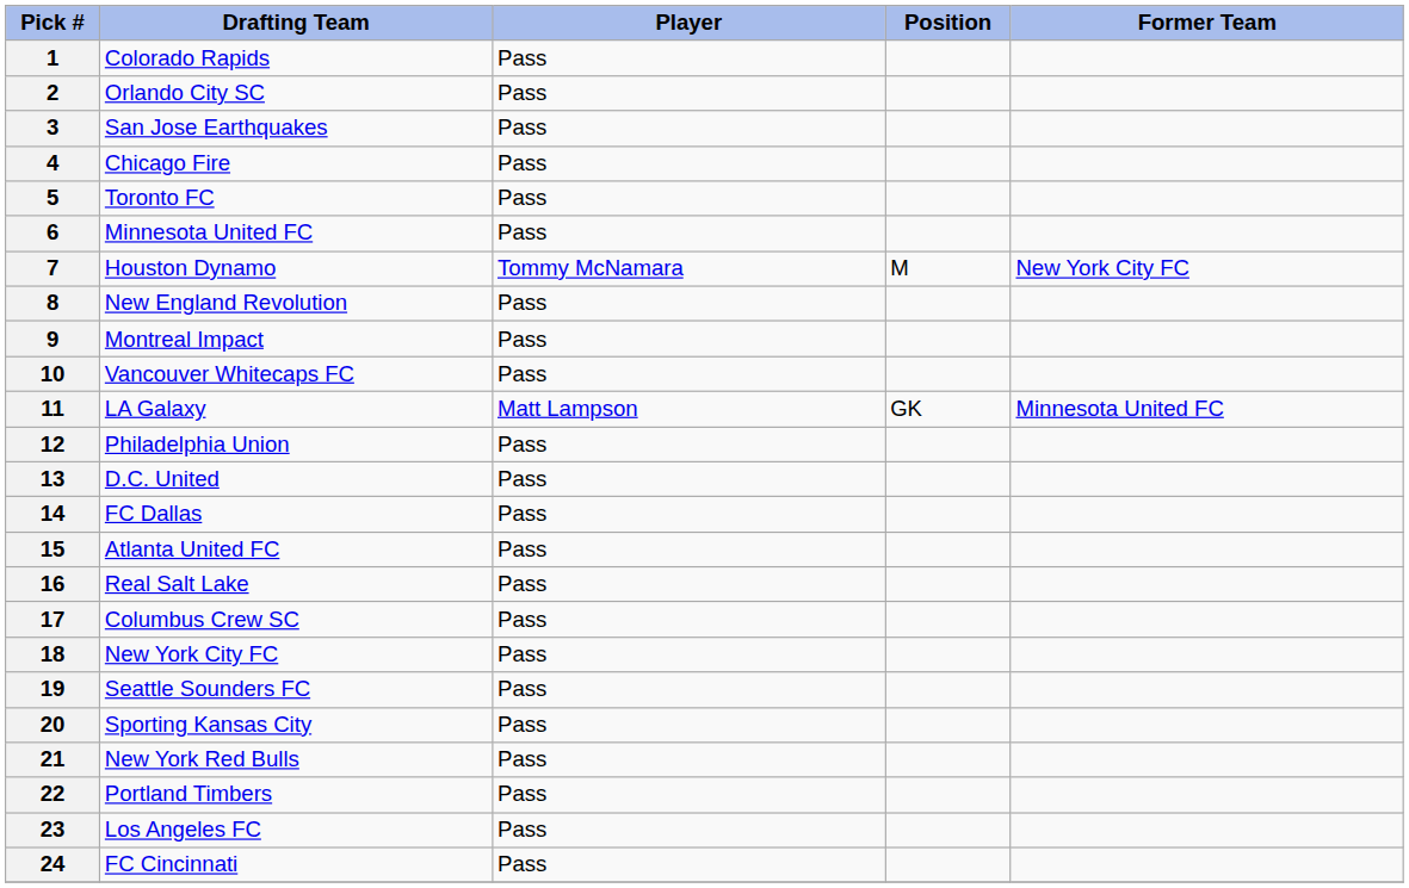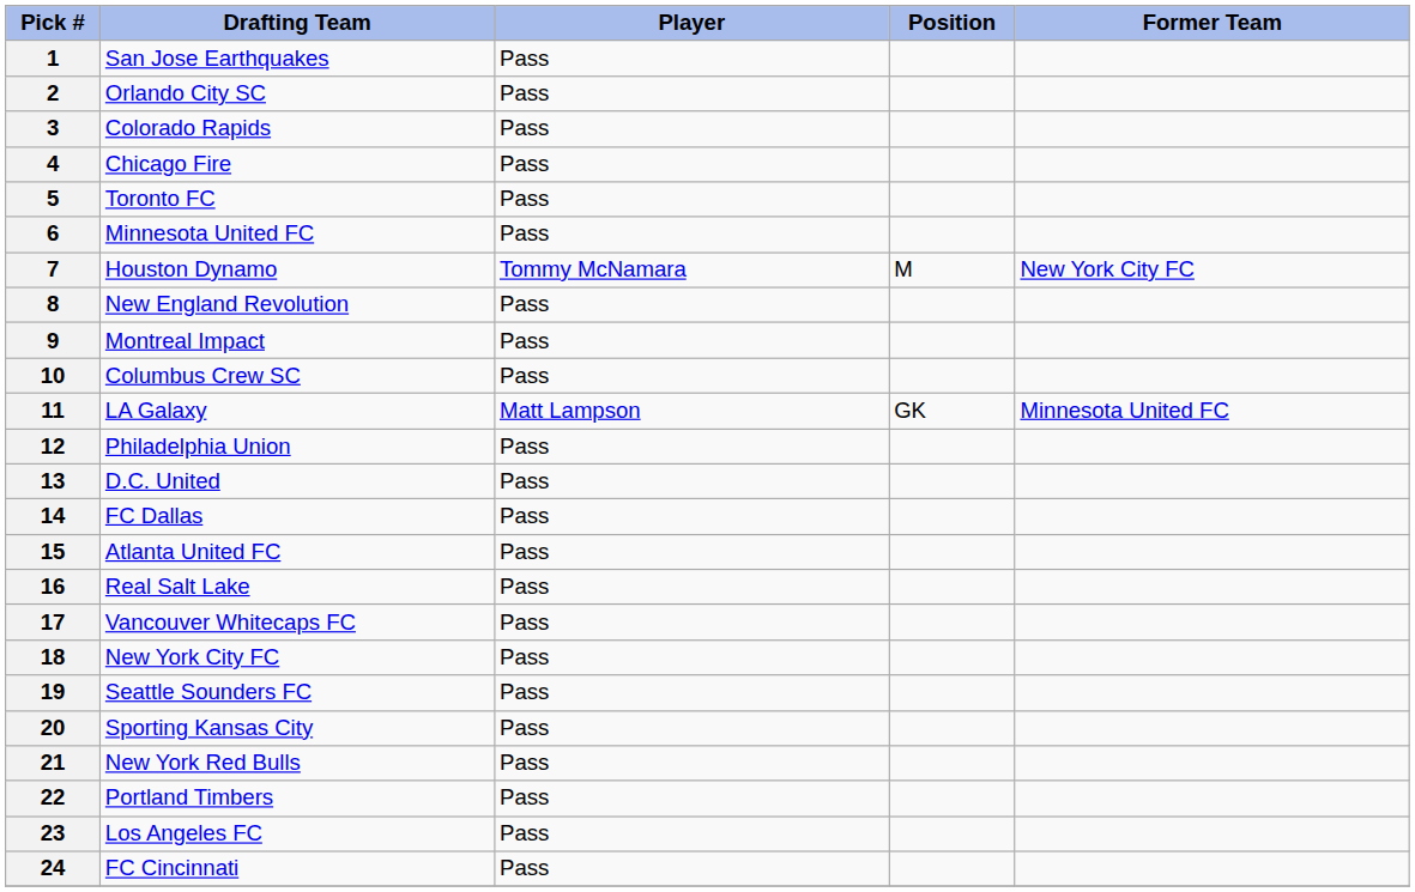 <table class="wikitable sortable" style="width: 80%">
 <tr>
 <th style="background:#A8BDEC;" width=6%>Pick #</th>
 <th width=25% style="background:#A8BDEC;">Drafting Team</th>
 <th width=25% style="background:#A8BDEC;">Player</th>
 <th width=8% style="background:#A8BDEC;">Position</th>
 <th width=25% style="background:#A8BDEC;">Former Team</th>
 </tr>
 <tr>
 <th>1</th>
-<td><a href='#'>Colorado Rapids</a></td>
+<td><a href='#'>San Jose Earthquakes</a></td>
 <td>Pass</td>
 <td></td>
 <td></td>
 </tr>
 <tr>
 <th>2</th>
 <td><a href='#'>Orlando City SC</a></td>
 <td>Pass</td>
 <td></td>
 <td></td>
 </tr>
 <tr>
 <th>3</th>
-<td><a href='#'>San Jose Earthquakes</a></td>
+<td><a href='#'>Colorado Rapids</a></td>
 <td>Pass</td>
 <td></td>
 <td></td>
 </tr>
 <tr>
 <th>4</th>
 <td><a href='#'>Chicago Fire</a></td>
 <td>Pass</td>
 <td></td>
 <td></td>
 </tr>
 <tr>
 <th>5</th>
 <td><a href='#'>Toronto FC</a></td>
 <td>Pass</td>
 <td></td>
 <td></td>
 </tr>
 <tr>
 <th>6</th>
 <td><a href='#'>Minnesota United FC</a></td>
 <td>Pass</td>
 <td></td>
 <td></td>
 </tr>
 <tr>
 <th>7</th>
 <td><a href='#'>Houston Dynamo</a></td>
 <td><a href='#'>Tommy McNamara</a></td>
 <td>M</td>
 <td><a href='#'>New York City FC</a></td>
 </tr>
 <tr>
 <th>8</th>
 <td><a href='#'>New England Revolution</a></td>
 <td>Pass</td>
 <td></td>
 <td></td>
 </tr>
 <tr>
 <th>9</th>
 <td><a href='#'>Montreal Impact</a></td>
 <td>Pass</td>
 <td></td>
 <td></td>
 </tr>
 <tr>
 <th>10</th>
-<td><a href='#'>Vancouver Whitecaps FC</a></td>
+<td><a href='#'>Columbus Crew SC</a></td>
 <td>Pass</td>
 <td></td>
 <td></td>
 </tr>
 <tr>
 <th>11</th>
 <td><a href='#'>LA Galaxy</a></td>
 <td><a href='#'>Matt Lampson</a></td>
 <td>GK</td>
 <td><a href='#'>Minnesota United FC</a></td>
 </tr>
 <tr>
 <th>12</th>
 <td><a href='#'>Philadelphia Union</a></td>
 <td>Pass</td>
 <td></td>
 <td></td>
 </tr>
 <tr>
 <th>13</th>
 <td><a href='#'>D.C. United</a></td>
 <td>Pass</td>
 <td></td>
 <td></td>
 </tr>
 <tr>
 <th>14</th>
 <td><a href='#'>FC Dallas</a></td>
 <td>Pass</td>
 <td></td>
 <td></td>
 </tr>
 <tr>
 <th>15</th>
 <td><a href='#'>Atlanta United FC</a></td>
 <td>Pass</td>
 <td></td>
 <td></td>
 </tr>
 <tr>
 <th>16</th>
 <td><a href='#'>Real Salt Lake</a></td>
 <td>Pass</td>
 <td></td>
 <td></td>
 </tr>
 <tr>
 <th>17</th>
-<td><a href='#'>Columbus Crew SC</a></td>
+<td><a href='#'>Vancouver Whitecaps FC</a></td>
 <td>Pass</td>
 <td></td>
 <td></td>
 </tr>
 <tr>
 <th>18</th>
 <td><a href='#'>New York City FC</a></td>
 <td>Pass</td>
 <td></td>
 <td></td>
 </tr>
 <tr>
 <th>19</th>
 <td><a href='#'>Seattle Sounders FC</a></td>
 <td>Pass</td>
 <td></td>
 <td></td>
 </tr>
 <tr>
 <th>20</th>
 <td><a href='#'>Sporting Kansas City</a></td>
 <td>Pass</td>
 <td></td>
 <td></td>
 </tr>
 <tr>
 <th>21</th>
 <td><a href='#'>New York Red Bulls</a></td>
 <td>Pass</td>
 <td></td>
 <td></td>
 </tr>
 <tr>
 <th>22</th>
 <td><a href='#'>Portland Timbers</a></td>
 <td>Pass</td>
 <td></td>
 <td></td>
 </tr>
 <tr>
 <th>23</th>
 <td><a href='#'>Los Angeles FC</a></td>
 <td>Pass</td>
 <td></td>
 <td></td>
 </tr>
 <tr>
 <th>24</th>
 <td><a href='#'>FC Cincinnati</a></td>
 <td>Pass</td>
 <td></td>
 <td></td>
 </tr>
 <tr>
 </tr>
 </table>
